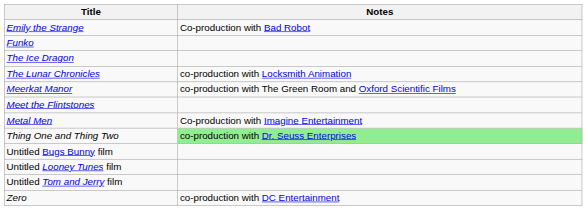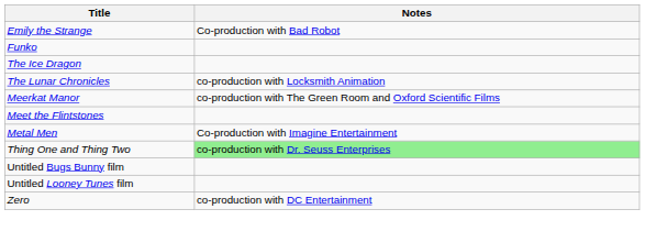 <table class="wikitable sortable" style="width:75%;">
 <tr>
 <th>Title</th>
 <th>Notes</th>
 </tr>
 <tr>
 <td><em><a href='#'>Emily the Strange</a></em></td>
 <td>Co-production with <a href='#'>Bad Robot</a></td>
 </tr>
 <tr>
 <td><em><a href='#'>Funko</a></em></td>
 <td></td>
 </tr>
 <tr>
 <td><em><a href='#'>The Ice Dragon</a></em></td>
 <td></td>
 </tr>
 <tr>
 <td><em><a href='#'>The Lunar Chronicles</a></em></td>
 <td>co-production with <a href='#'>Locksmith Animation</a></td>
 </tr>
 <tr>
 <td><em><a href='#'>Meerkat Manor</a></em></td>
 <td>co-production with The Green Room and <a href='#'>Oxford Scientific Films</a></td>
 </tr>
 <tr>
 <td><em><a href='#'>Meet the Flintstones</a></em></td>
 <td></td>
 </tr>
 <tr>
 <td><em><a href='#'>Metal Men</a></em></td>
 <td>Co-production with <a href='#'>Imagine Entertainment</a></td>
 </tr>
 <tr>
 <td><em>Thing One and Thing Two</em></td>
 <td style="background: lightgreen;">co-production with <a href='#'>Dr. Seuss Enterprises</a></td>
 </tr>
 <tr>
 <td>Untitled <a href='#'>Bugs Bunny</a> film</td>
 <td></td>
 </tr>
 <tr>
 <td>Untitled <em><a href='#'>Looney Tunes</a></em> film</td>
 <td></td>
 </tr>
 <tr>
-<td>Untitled <em><a href='#'>Tom and Jerry</a></em> film</td>
-<td></td>
-</tr>
-<tr>
 <td><em>Zero</em></td>
 <td>co-production with <a href='#'>DC Entertainment</a></td>
 </tr>
 </table>
